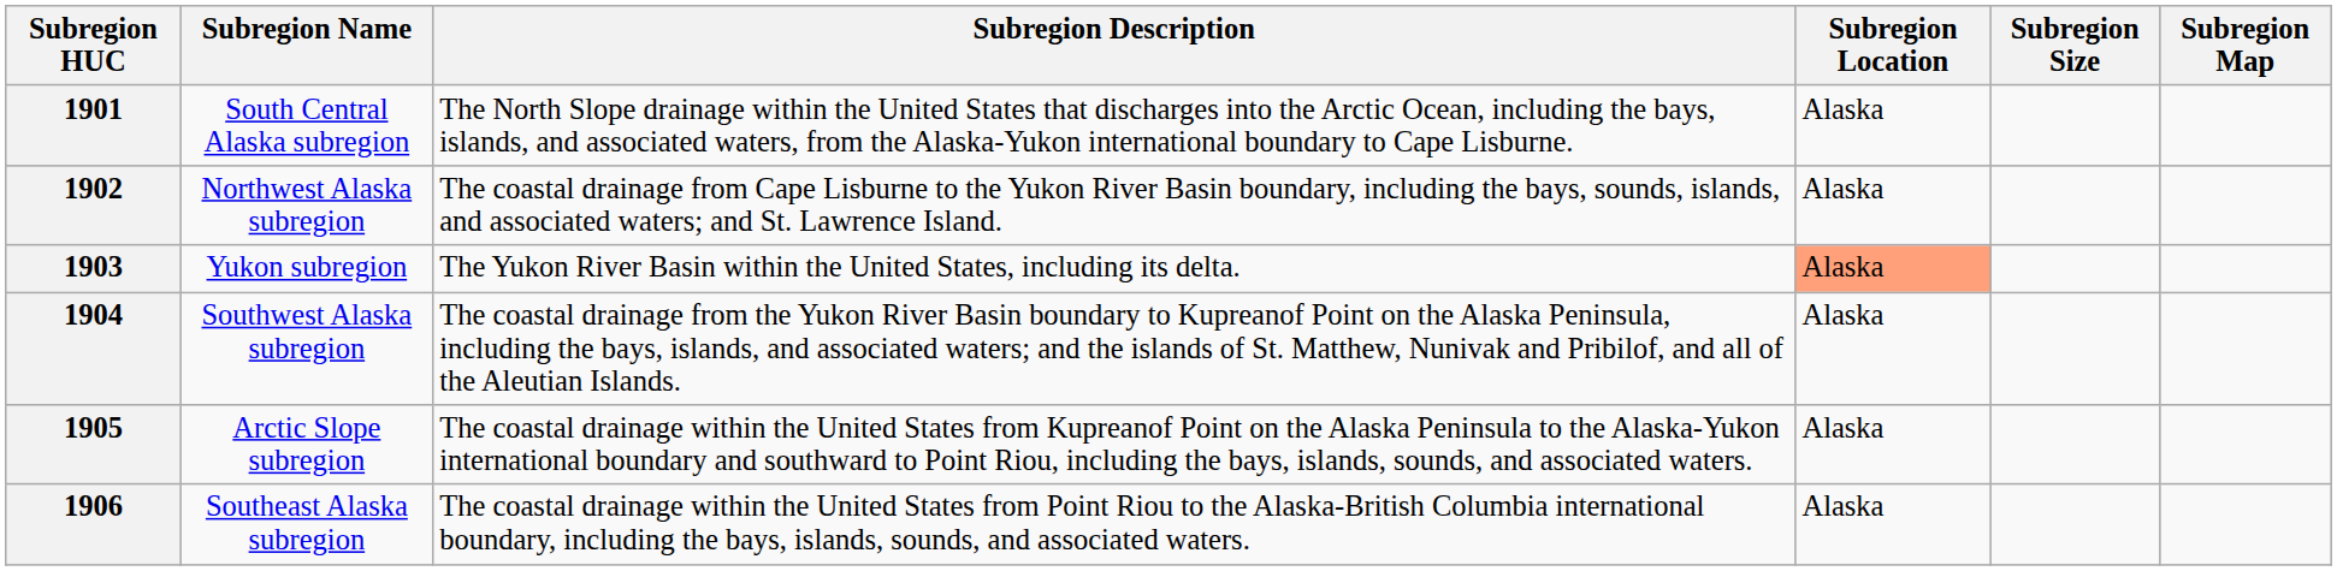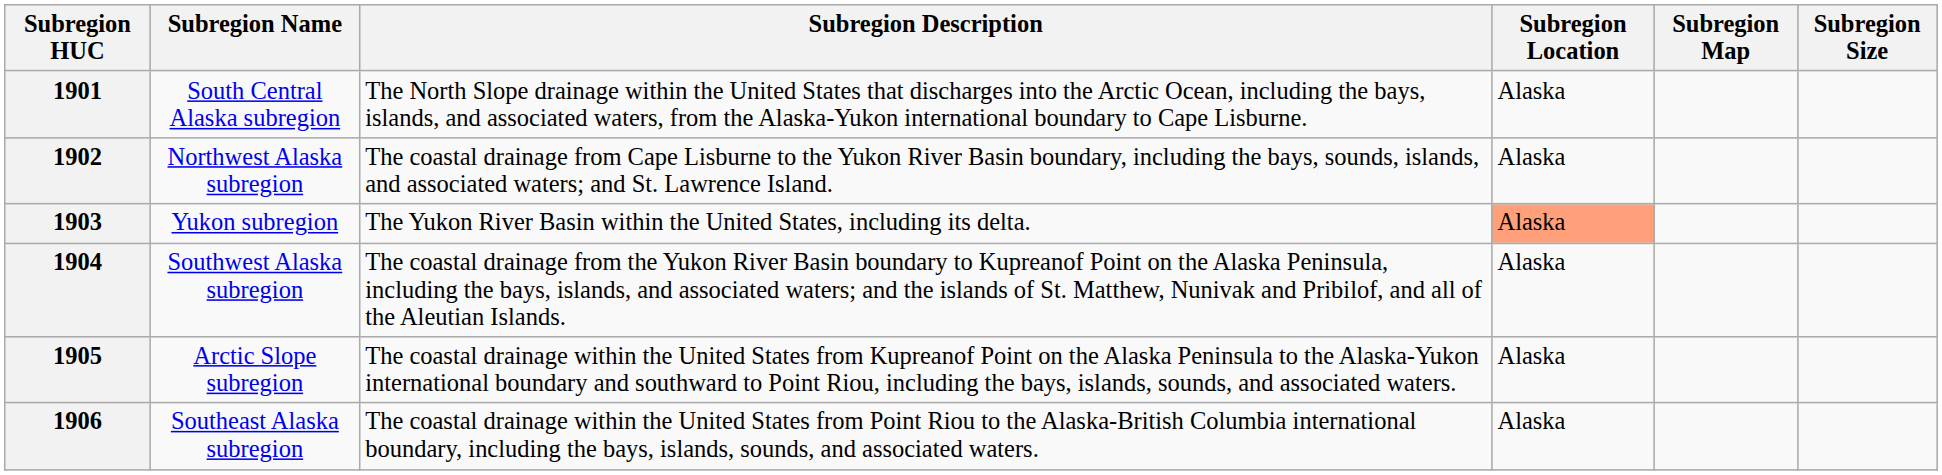 <table class="wikitable" border="1" style="margin: 1em auto 1em auto;">
 <tr valign="top">
 <th scope="col">Subregion HUC</th>
 <th scope="col">Subregion Name</th>
 <th scope="col">Subregion Description</th>
 <th scope="col">Subregion Location</th>
+<th scope="col">Subregion Map</th>
 <th scope="col">Subregion Size</th>
-<th scope="col">Subregion Map</th>
 </tr>
 <tr valign="top">
 <th scope="row">1901</th>
 <td align="center"><a href='#'>South Central Alaska subregion</a></td>
 <td align="left">The North Slope drainage within the United States that discharges into the Arctic Ocean, including the bays, islands, and associated waters, from the Alaska-Yukon international boundary to Cape Lisburne.</td>
 <td>Alaska</td>
+<td align="right"></td>
 <td align="center"></td>
-<td align="right"></td>
 </tr>
 <tr valign="top">
 <th scope="row">1902</th>
 <td align="center"><a href='#'>Northwest Alaska subregion</a></td>
 <td align="left">The coastal drainage from Cape Lisburne to the Yukon River Basin boundary, including the bays, sounds, islands, and associated waters; and St. Lawrence Island.</td>
 <td>Alaska</td>
+<td align="right"></td>
 <td align="center"></td>
-<td align="right"></td>
 </tr>
 <tr valign="top">
 <th scope="row">1903</th>
 <td align="center"><a href='#'>Yukon subregion</a></td>
 <td align="left">The Yukon River Basin within the United States, including its delta.</td>
 <td style="background: lightsalmon;">Alaska</td>
+<td align="right"></td>
 <td align="center"></td>
-<td align="right"></td>
 </tr>
 <tr valign="top">
 <th scope="row">1904</th>
 <td align="center"><a href='#'>Southwest Alaska subregion</a></td>
 <td align="left">The coastal drainage from the Yukon River Basin boundary to Kupreanof Point on the Alaska Peninsula, including the bays, islands, and associated waters; and the islands of St. Matthew, Nunivak and Pribilof, and all of the Aleutian Islands.</td>
 <td>Alaska</td>
+<td align="right"></td>
 <td align="center"></td>
-<td align="right"></td>
 </tr>
 <tr valign="top">
 <th scope="row">1905</th>
 <td align="center"><a href='#'>Arctic Slope subregion</a></td>
 <td align="left">The coastal drainage within the United States from Kupreanof Point on the Alaska Peninsula to the Alaska-Yukon international boundary and southward to Point Riou, including the bays, islands, sounds, and associated waters.</td>
 <td>Alaska</td>
+<td align="right"></td>
 <td align="center"></td>
-<td align="right"></td>
 </tr>
 <tr valign="top">
 <th scope="row">1906</th>
 <td align="center"><a href='#'>Southeast Alaska subregion</a></td>
 <td align="left">The coastal drainage within the United States from Point Riou to the Alaska-British Columbia international boundary, including the bays, islands, sounds, and associated waters.</td>
 <td>Alaska</td>
+<td align="right"></td>
 <td align="center"></td>
-<td align="right"></td>
 </tr>
 </table>
